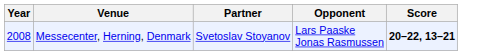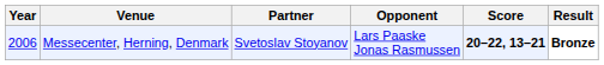 <table class="sortable wikitable" style="font-size: 95%;">
 <tr>
 <th>Year</th>
 <th>Venue</th>
 <th>Partner</th>
 <th>Opponent</th>
 <th>Score</th>
+<th>Result</th>
 </tr>
 <tr style="background:#ECF2FF">
-<td align="center"><a href='#'>2008</a></td>
+<td align="center"><a href='#'>2006</a></td>
 <td align="left"><a href='#'>Messecenter</a>, <a href='#'>Herning</a>, <a href='#'>Denmark</a></td>
 <td align="left"> <a href='#'>Svetoslav Stoyanov</a></td>
 <td align="left"> <a href='#'>Lars Paaske</a><br> <a href='#'>Jonas Rasmussen</a></td>
 <td align="left"><strong>20–22, 13–21</strong></td>
+<td style="text-align:left; background:white"> <strong>Bronze</strong></td>
 </tr>
 </table>
